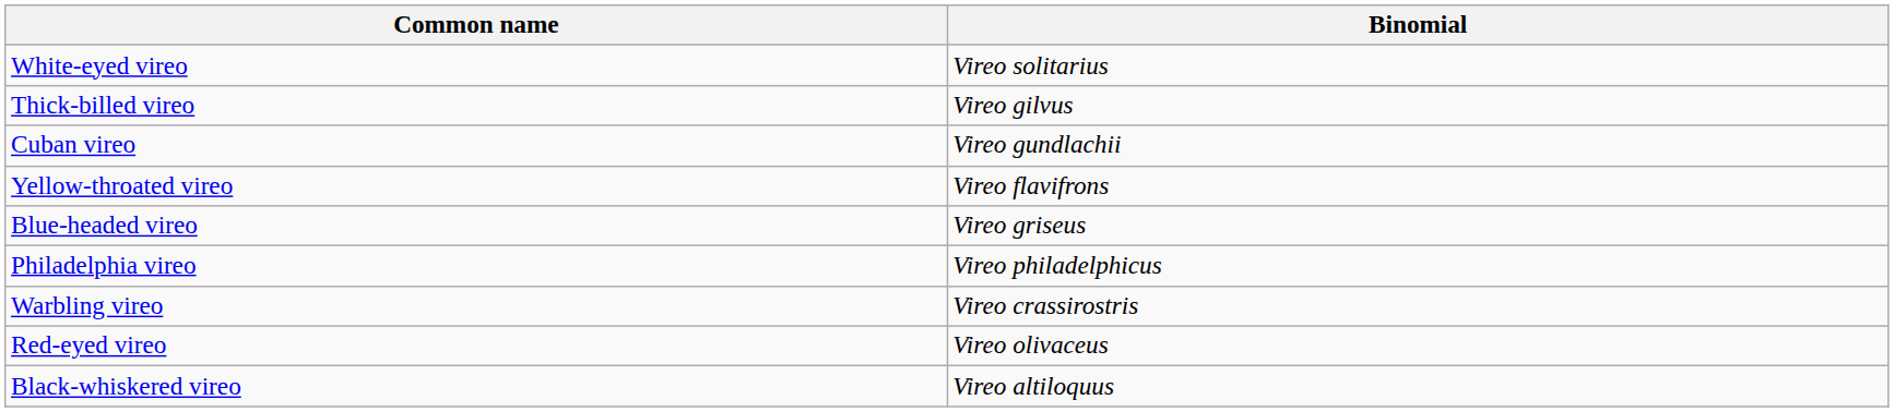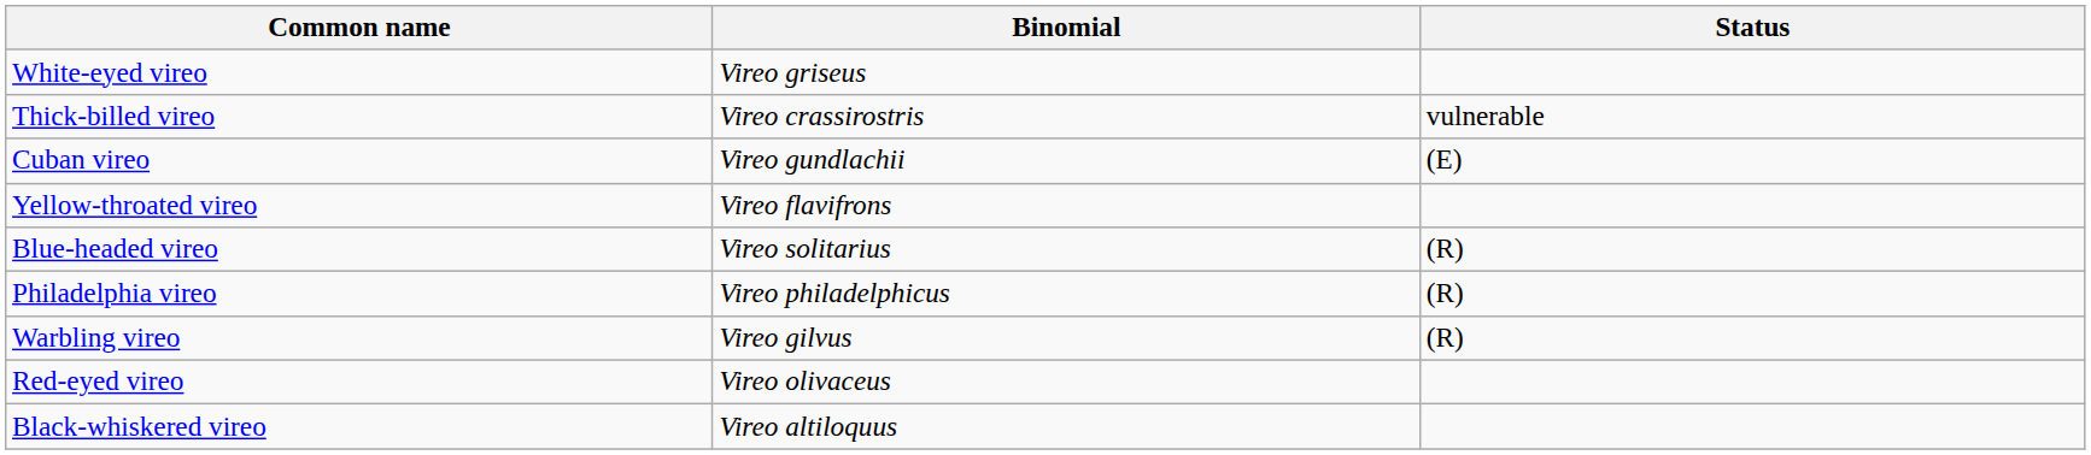 <table width=60% class="wikitable">
 <tr>
 <th width=34%>Common name</th>
 <th width=34%>Binomial</th>
+<th width=32%>Status</th>
 </tr>
 <tr>
 <td><a href='#'>White-eyed vireo</a></td>
-<td><em>Vireo solitarius</em></td>
+<td><em>Vireo griseus</em></td>
+<td></td>
 </tr>
 <tr>
 <td><a href='#'>Thick-billed vireo</a></td>
-<td><em>Vireo gilvus</em></td>
+<td><em>Vireo crassirostris</em></td>
+<td>vulnerable</td>
 </tr>
 <tr>
 <td><a href='#'>Cuban vireo</a></td>
 <td><em>Vireo gundlachii</em></td>
+<td>(E)</td>
 </tr>
 <tr>
 <td><a href='#'>Yellow-throated vireo</a></td>
 <td><em>Vireo flavifrons</em></td>
+<td></td>
 </tr>
 <tr>
 <td><a href='#'>Blue-headed vireo</a></td>
-<td><em>Vireo griseus</em></td>
+<td><em>Vireo solitarius</em></td>
+<td>(R)</td>
 </tr>
 <tr>
 <td><a href='#'>Philadelphia vireo</a></td>
 <td><em>Vireo philadelphicus</em></td>
+<td>(R)</td>
 </tr>
 <tr>
 <td><a href='#'>Warbling vireo</a></td>
-<td><em>Vireo crassirostris</em></td>
+<td><em>Vireo gilvus</em></td>
+<td>(R)</td>
 </tr>
 <tr>
 <td><a href='#'>Red-eyed vireo</a></td>
 <td><em>Vireo olivaceus</em></td>
+<td></td>
 </tr>
 <tr>
 <td><a href='#'>Black-whiskered vireo</a></td>
 <td><em>Vireo altiloquus</em></td>
+<td></td>
 </tr>
 </table>
